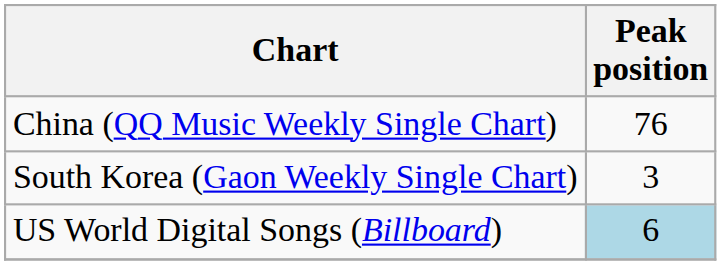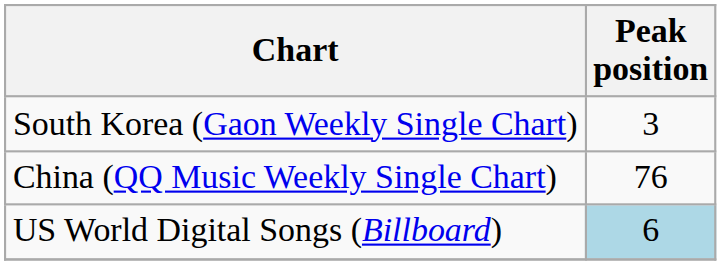 <table class="wikitable sortable plainrowheaders">
 <tr>
 <th>Chart</th>
 <th>Peak<br>position</th>
 </tr>
 <tr>
+<td>South Korea (<a href='#'>Gaon Weekly Single Chart</a>)</td>
+<td align="center">3</td>
+</tr>
+<tr>
 <td>China (<a href='#'>QQ Music Weekly Single Chart</a>)</td>
 <td align="center">76</td>
-</tr>
-<tr>
-<td>South Korea (<a href='#'>Gaon Weekly Single Chart</a>)</td>
-<td align="center">3</td>
 </tr>
 <tr>
 <td>US World Digital Songs (<em><a href='#'>Billboard</a></em>)</td>
 <td align="center" style="background: lightblue;">6</td>
 </tr>
 <tr>
 </tr>
 </table>
